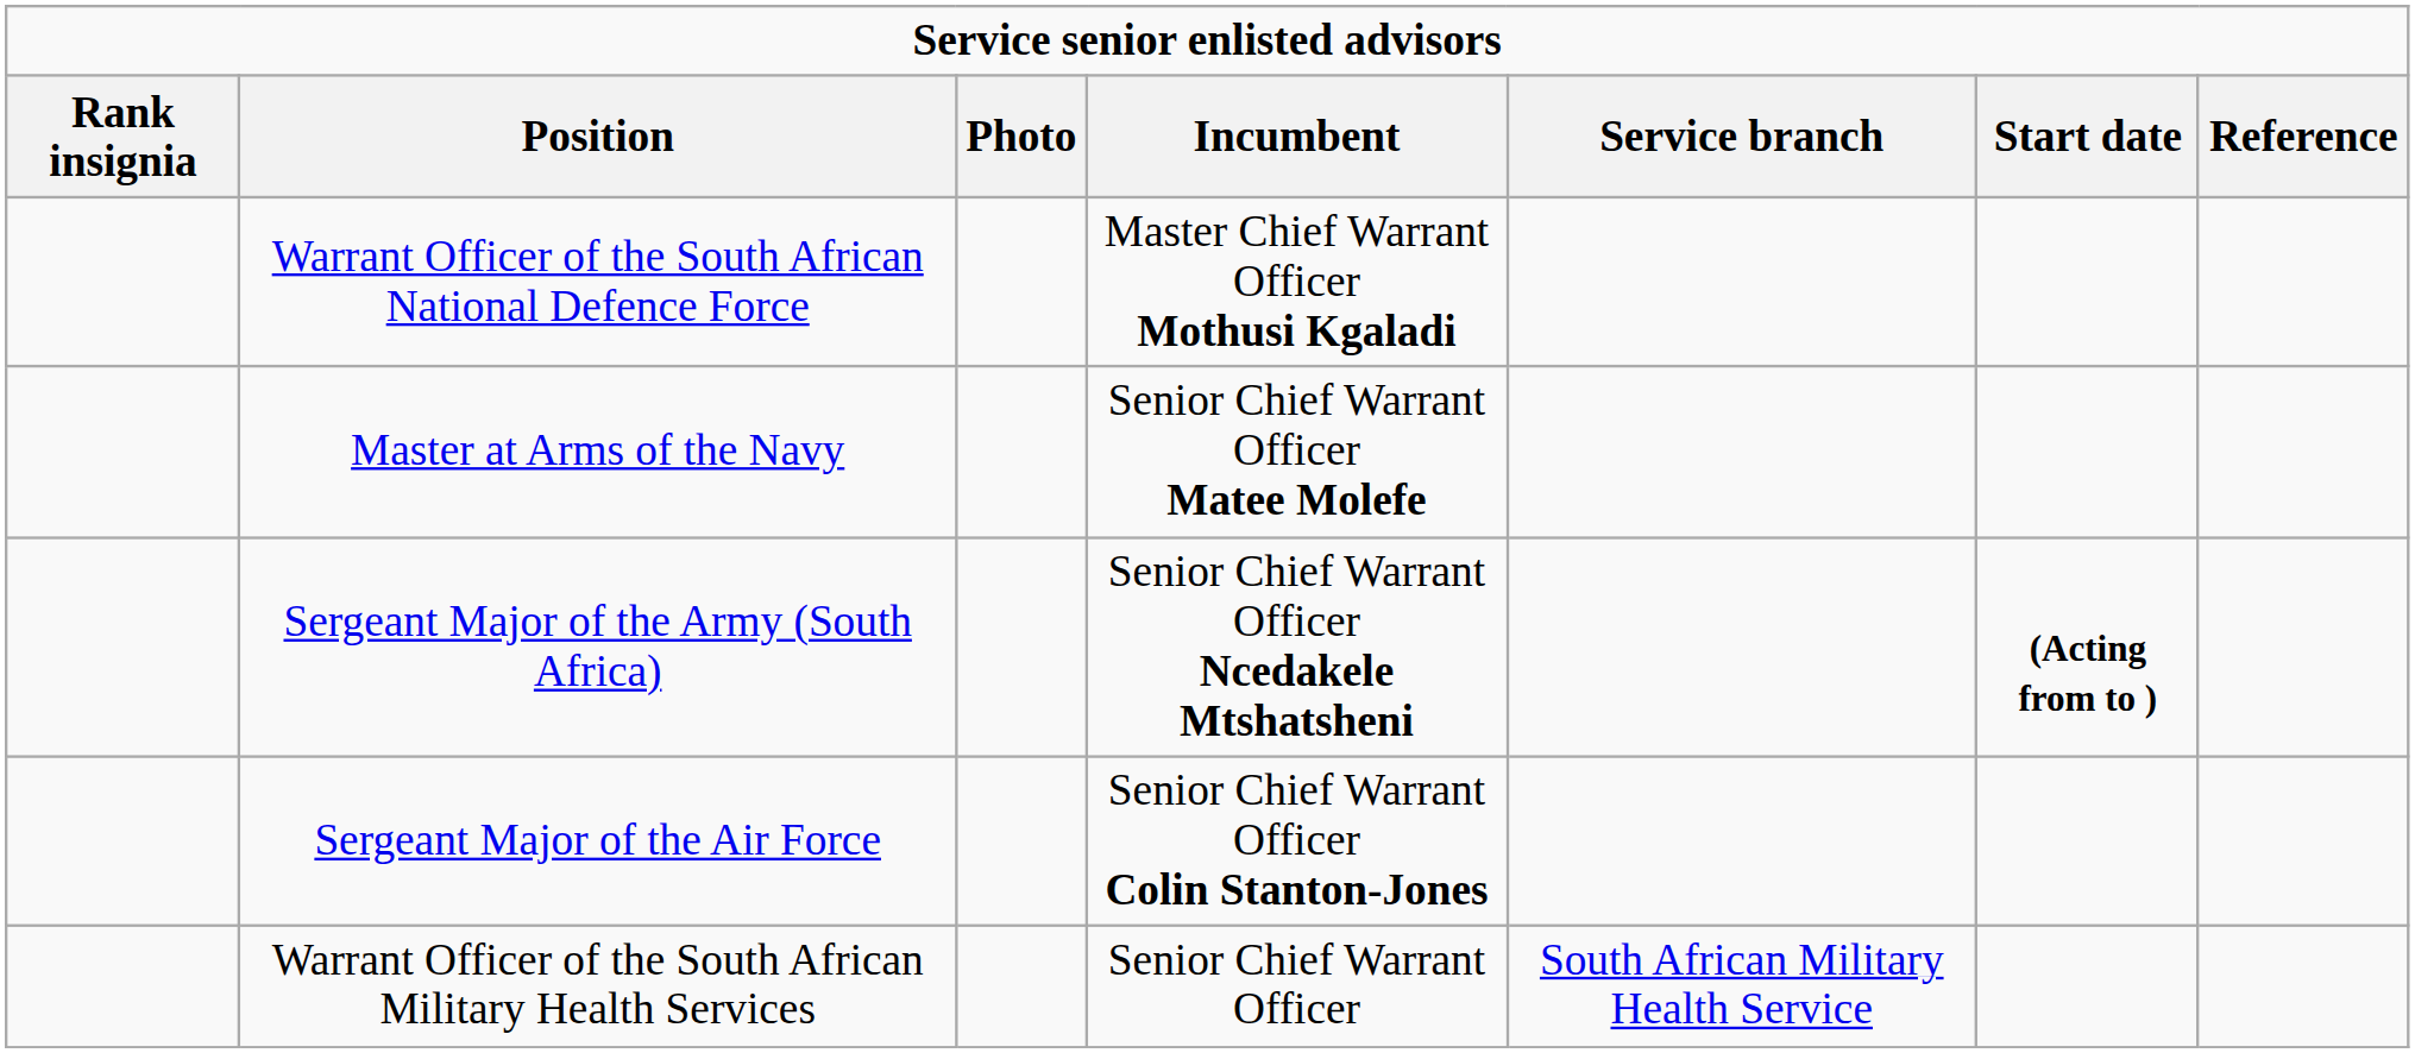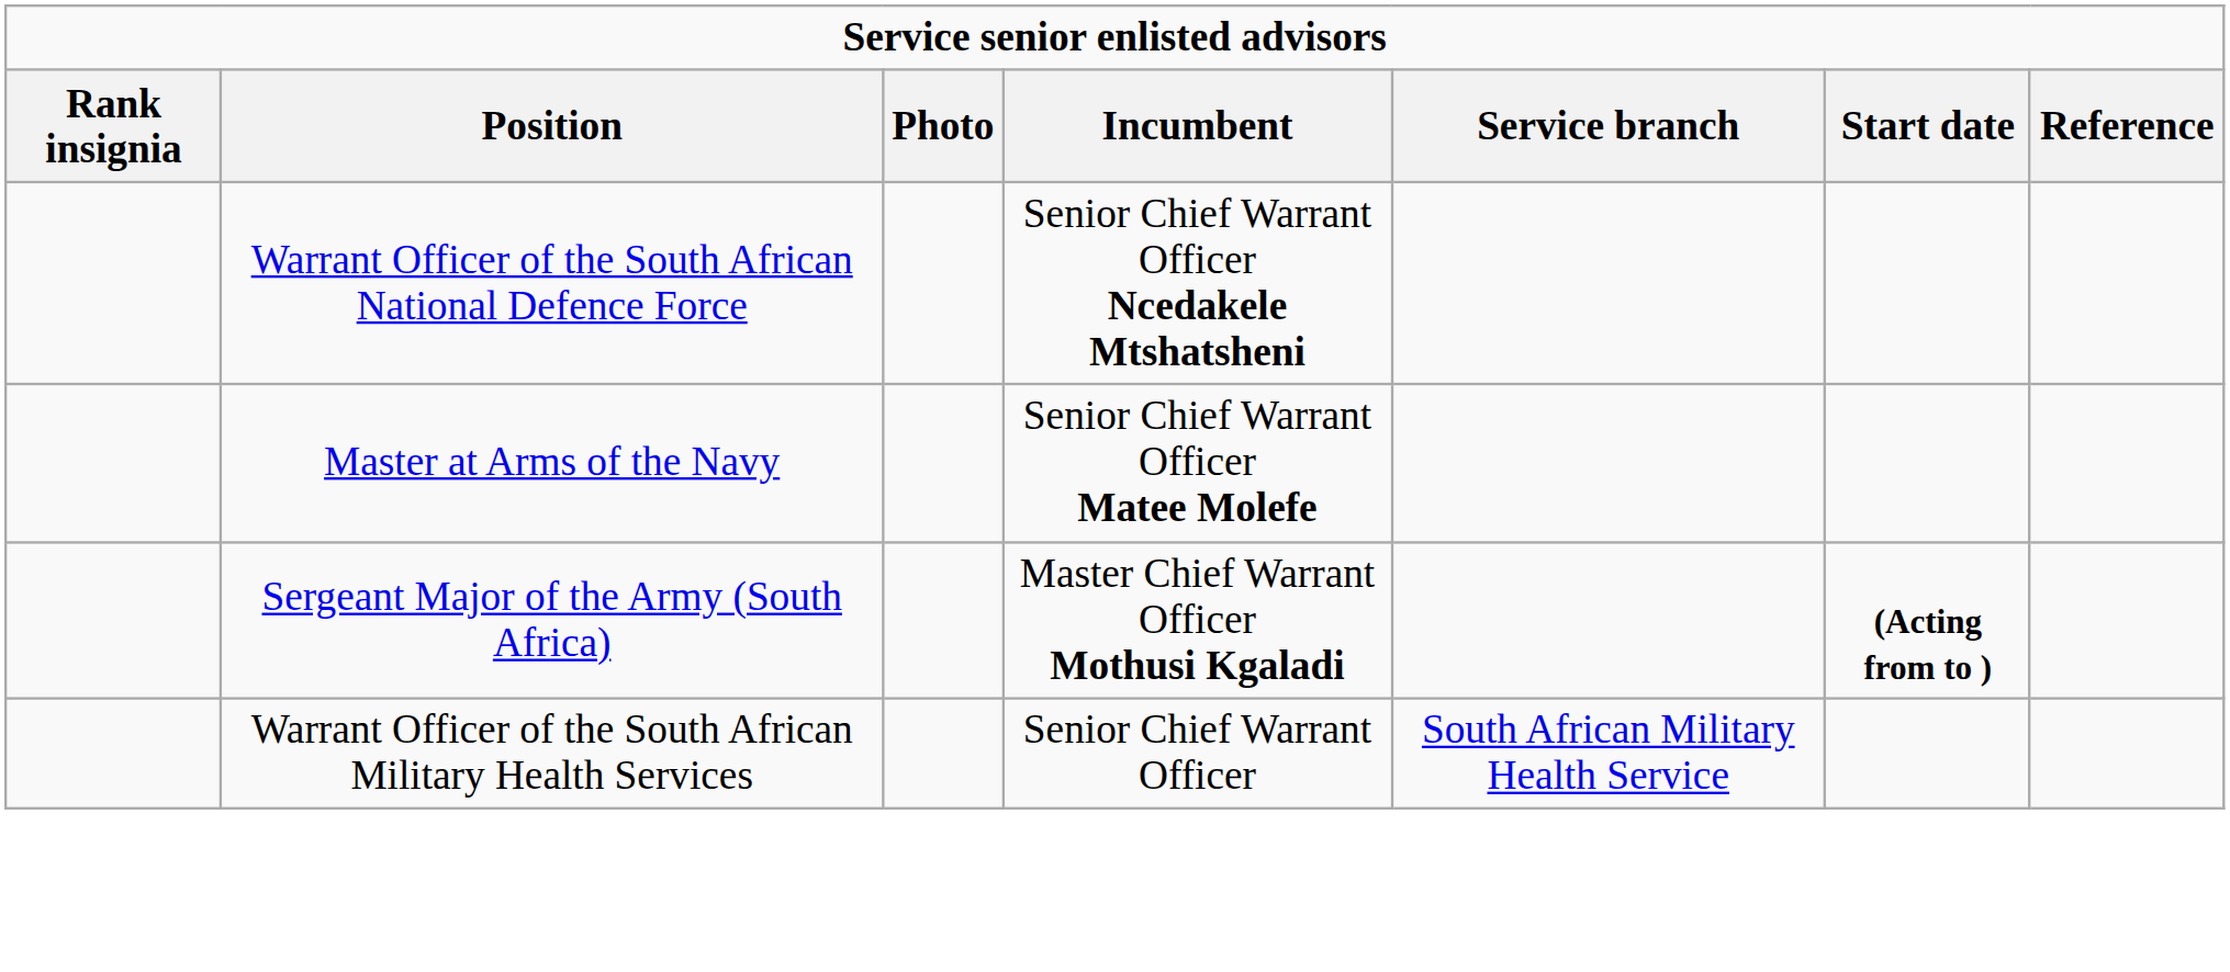 <table class=wikitable>
 <tr>
 <td colspan="7" align ="center"><strong>Service senior enlisted advisors</strong></td>
 </tr>
 <tr align="center">
 <th>Rank insignia</th>
 <th>Position</th>
 <th>Photo</th>
 <th>Incumbent</th>
 <th>Service branch</th>
 <th>Start date</th>
 <th>Reference</th>
 </tr>
 <tr align="center">
 <td></td>
 <td><a href='#'>Warrant Officer of the South African National Defence Force</a></td>
 <td></td>
-<td>Master Chief Warrant Officer<br><strong>Mothusi Kgaladi</strong></td>
+<td>Senior Chief Warrant Officer<br><strong>Ncedakele Mtshatsheni</strong></td>
 <td></td>
 <td></td>
 <td></td>
 </tr>
 <tr align="center">
 <td></td>
 <td><a href='#'>Master at Arms of the Navy</a></td>
 <td></td>
 <td>Senior Chief Warrant Officer<br><strong>Matee Molefe</strong></td>
 <td></td>
 <td></td>
 <td></td>
 </tr>
 <tr align="center">
 <td></td>
 <td><a href='#'>Sergeant Major of the Army (South Africa)</a></td>
 <td></td>
-<td>Senior Chief Warrant Officer<br><strong>Ncedakele Mtshatsheni</strong></td>
+<td>Master Chief Warrant Officer<br><strong>Mothusi Kgaladi</strong></td>
 <td></td>
 <td><strong><br><small>(Acting from  to )</small></strong></td>
-<td></td>
-</tr>
-<tr align="center">
-<td></td>
-<td><a href='#'>Sergeant Major of the Air Force</a></td>
-<td></td>
-<td>Senior Chief Warrant Officer<br><strong>Colin Stanton-Jones</strong></td>
-<td></td>
-<td></td>
 <td></td>
 </tr>
 <tr align="center">
 <td></td>
 <td>Warrant Officer of the South African Military Health Services</td>
 <td></td>
 <td>Senior Chief Warrant Officer<br><strong> </strong></td>
 <td><a href='#'>South African Military Health Service</a></td>
 <td></td>
 <td></td>
 </tr>
 </table>
